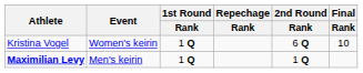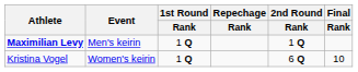 <table class="wikitable" style="font-size:90%">
 <tr>
 <th rowspan=2>Athlete</th>
 <th rowspan=2>Event</th>
 <th>1st Round</th>
 <th>Repechage</th>
 <th>2nd Round</th>
 <th>Final</th>
 </tr>
 <tr style="font-size:95%">
 <th>Rank</th>
 <th>Rank</th>
 <th>Rank</th>
 <th>Rank</th>
 </tr>
 <tr align=center>
+<td align=left><strong><a href='#'>Maximilian Levy</a></strong></td>
+<td align=left><a href='#'>Men's keirin</a></td>
+<td>1 <strong>Q</strong></td>
+<td></td>
+<td>1 <strong>Q</strong></td>
+<td></td>
+</tr>
+<tr align=center>
 <td align=left><a href='#'>Kristina Vogel</a></td>
 <td align=left><a href='#'>Women's keirin</a></td>
 <td>1 <strong>Q</strong></td>
 <td></td>
 <td>6 <strong>Q</strong></td>
 <td>10</td>
 </tr>
-<tr align=center>
-<td align=left><strong><a href='#'>Maximilian Levy</a></strong></td>
-<td align=left><a href='#'>Men's keirin</a></td>
-<td>1 <strong>Q</strong></td>
-<td></td>
-<td>1 <strong>Q</strong></td>
-<td></td>
-</tr>
 </table>
